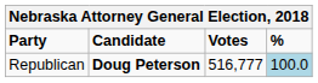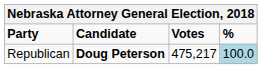 <table class="wikitable">
 <tr>
 <th colspan="4">Nebraska Attorney General Election, 2018</th>
 </tr>
 <tr>
 <td><strong>Party</strong></td>
 <td><strong>Candidate</strong></td>
 <td><strong>Votes</strong></td>
 <td><strong>%</strong></td>
 </tr>
 <tr>
 <td>Republican</td>
 <td><strong>Doug Peterson</strong></td>
-<td>516,777</td>
+<td>475,217</td>
 <td style="background: lightblue;">100.0</td>
 </tr>
 </table>
